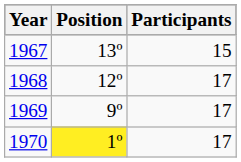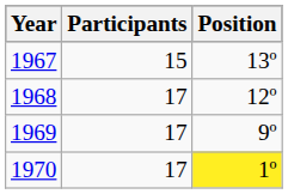 <table class="wikitable" style="text-align:right;">
 <tr style="background:#000;">
 <th>Year</th>
+<th>Participants</th>
 <th>Position</th>
-<th>Participants</th>
 </tr>
 <tr>
 <td><a href='#'>1967</a></td>
+<td>15</td>
 <td>13º</td>
-<td>15</td>
 </tr>
 <tr>
 <td><a href='#'>1968</a></td>
+<td>17</td>
 <td>12º</td>
-<td>17</td>
 </tr>
 <tr>
 <td><a href='#'>1969</a></td>
+<td>17</td>
 <td>9º</td>
-<td>17</td>
 </tr>
 <tr>
 <td><a href='#'>1970</a></td>
+<td>17</td>
 <td style="text-align:right;background-color:#FE2">1º</td>
-<td>17</td>
 </tr>
 </table>
